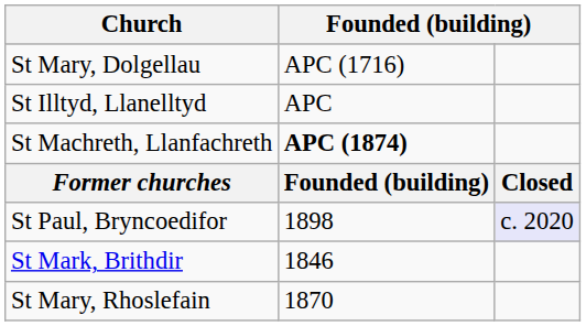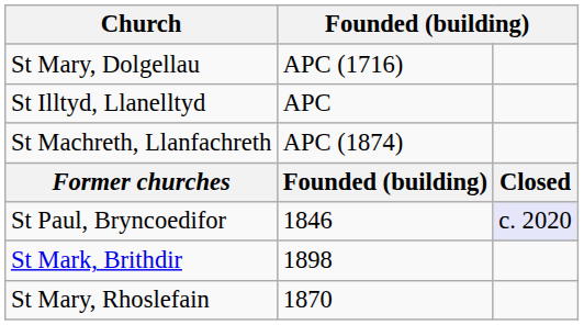 <table class="wikitable">
 <tr>
 <th>Church</th>
 <th colspan="2">Founded (building)</th>
 </tr>
 <tr>
 <td>St Mary, Dolgellau</td>
 <td>APC (1716)</td>
 <td></td>
 </tr>
 <tr>
 <td>St Illtyd, Llanelltyd</td>
 <td>APC</td>
 <td></td>
 </tr>
 <tr>
 <td>St Machreth, Llanfachreth</td>
-<td><strong>APC (1874)</strong></td>
+<td>APC (1874)</td>
 <td></td>
 </tr>
 <tr>
 <th><em>Former churches</em></th>
 <th>Founded (building)</th>
 <th>Closed</th>
 </tr>
 <tr>
 <td>St Paul, Bryncoedifor</td>
-<td>1898</td>
+<td>1846</td>
 <td style="background: lavender;">c. 2020</td>
 </tr>
 <tr>
 <td><a href='#'>St Mark, Brithdir</a></td>
-<td>1846</td>
+<td>1898</td>
 <td></td>
 </tr>
 <tr>
 <td>St Mary, Rhoslefain</td>
 <td>1870</td>
 <td></td>
 </tr>
 </table>
